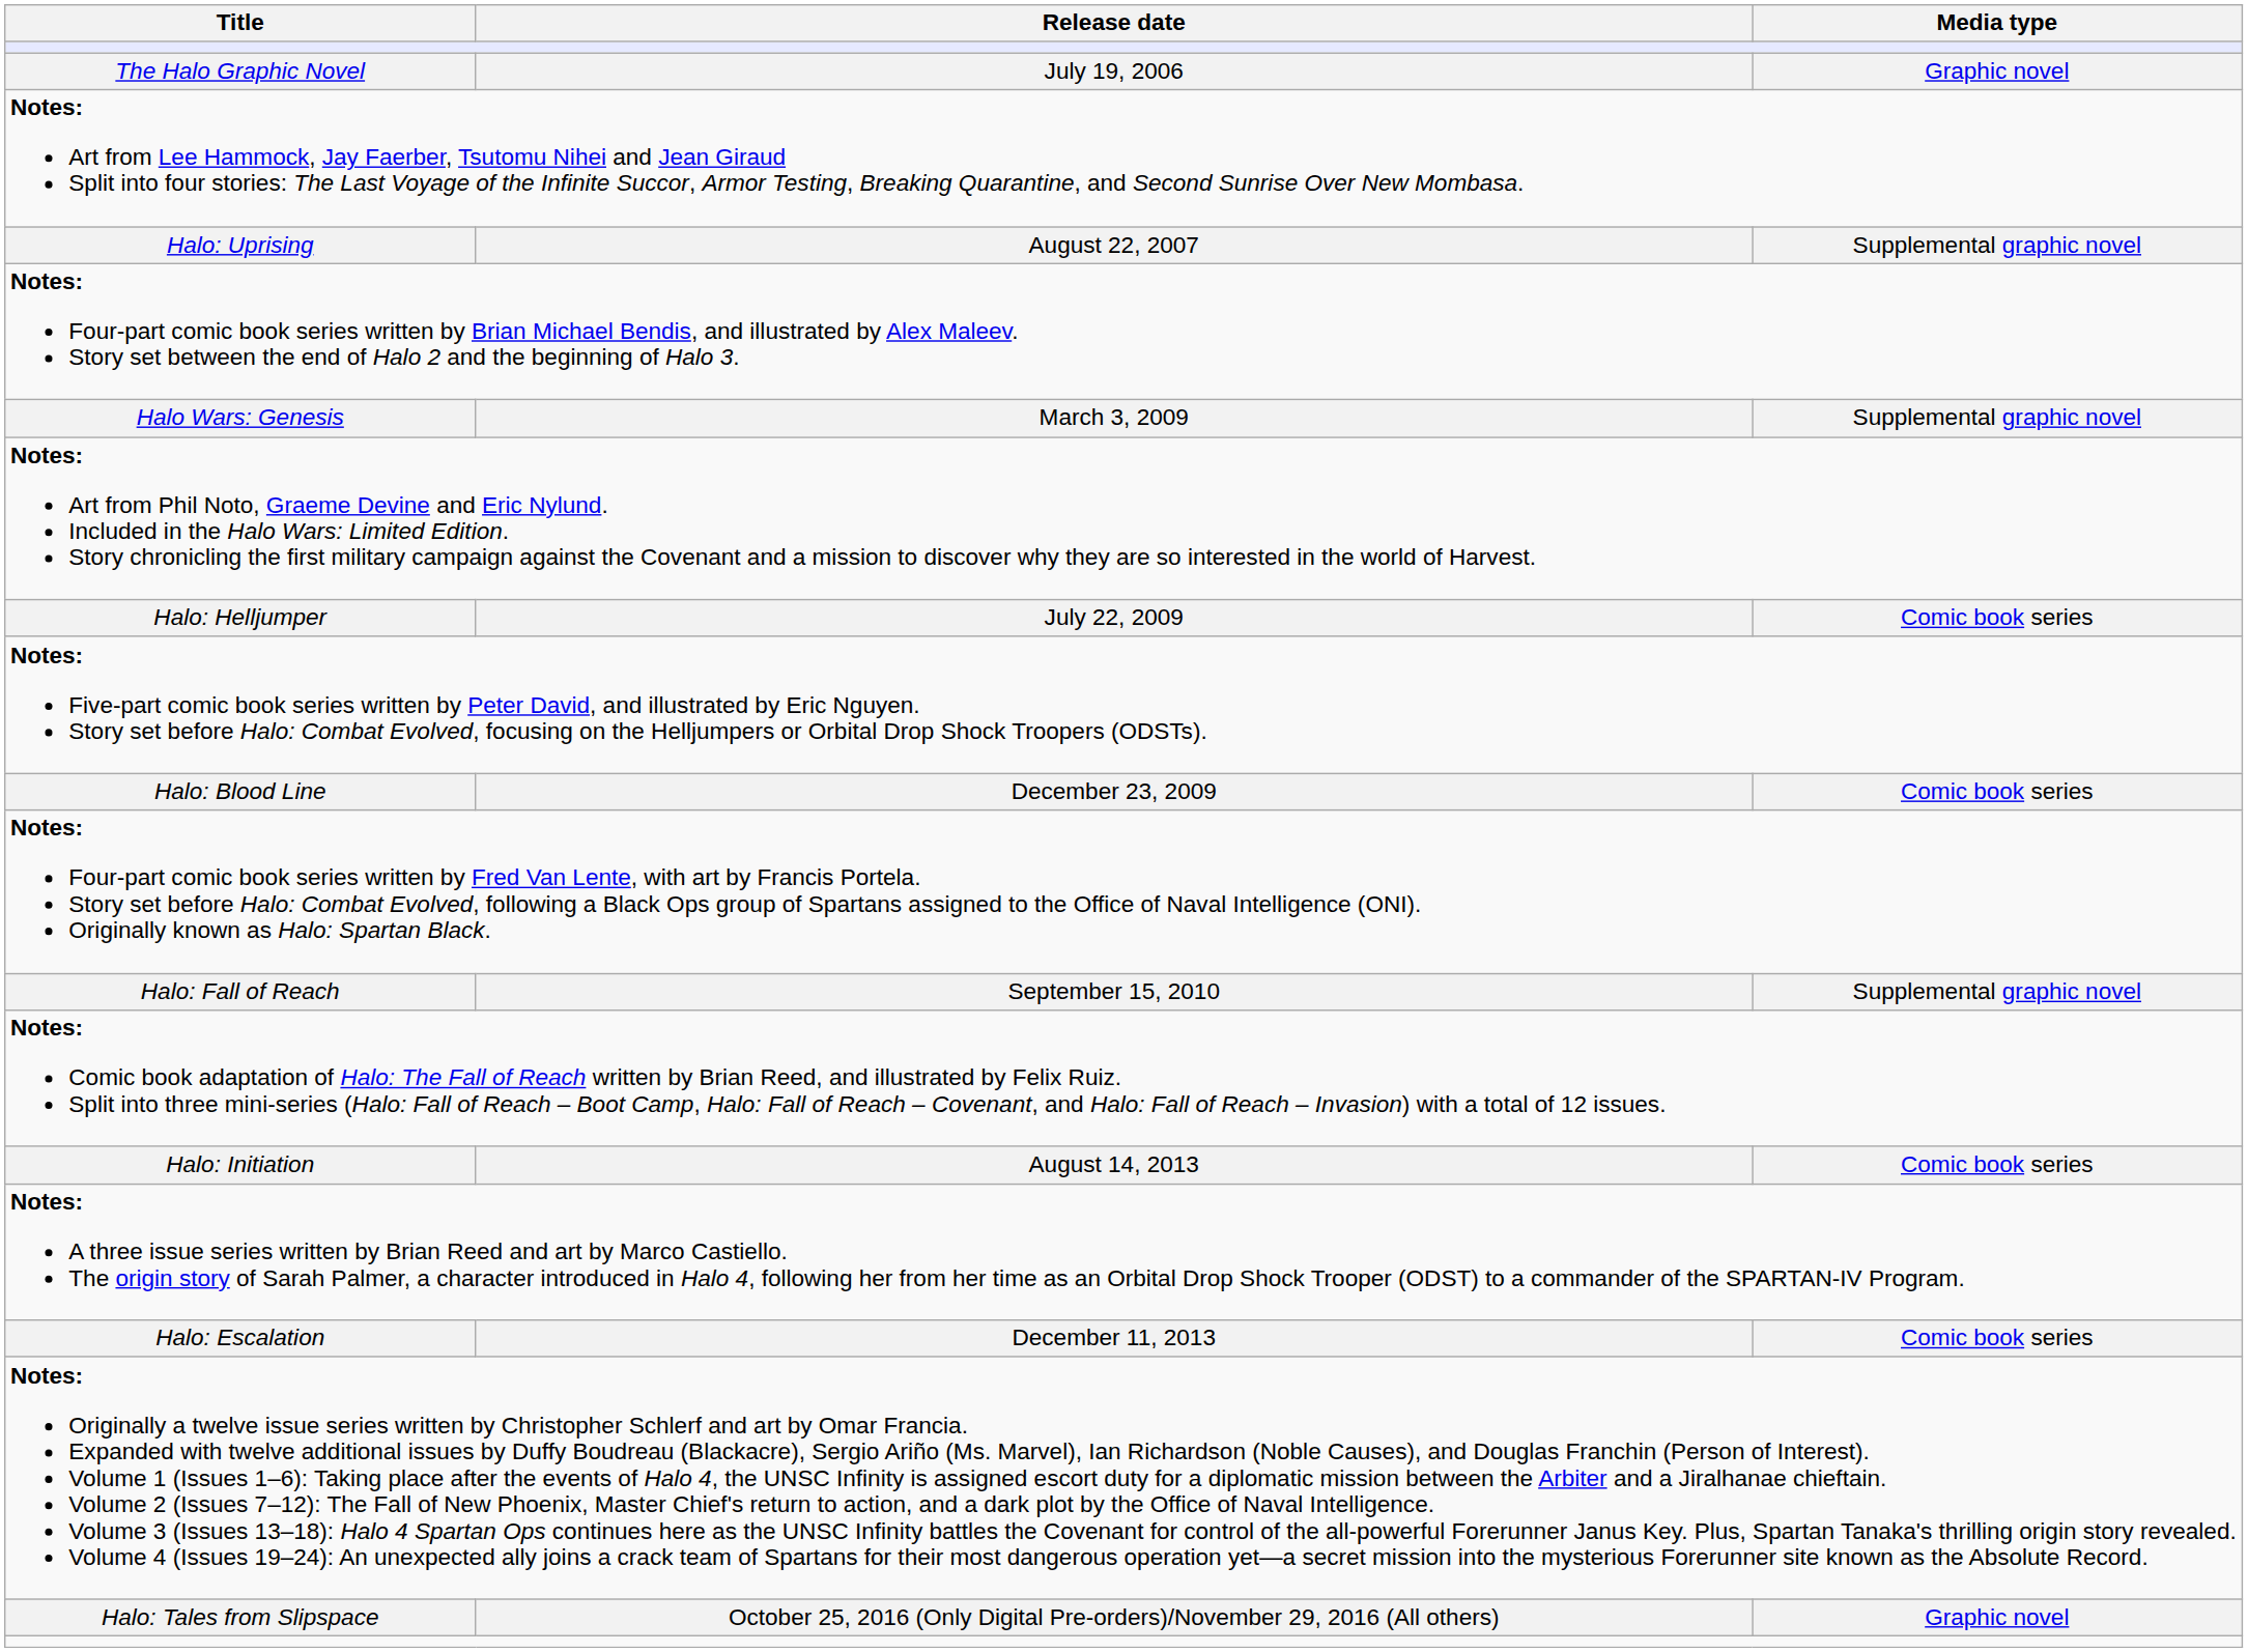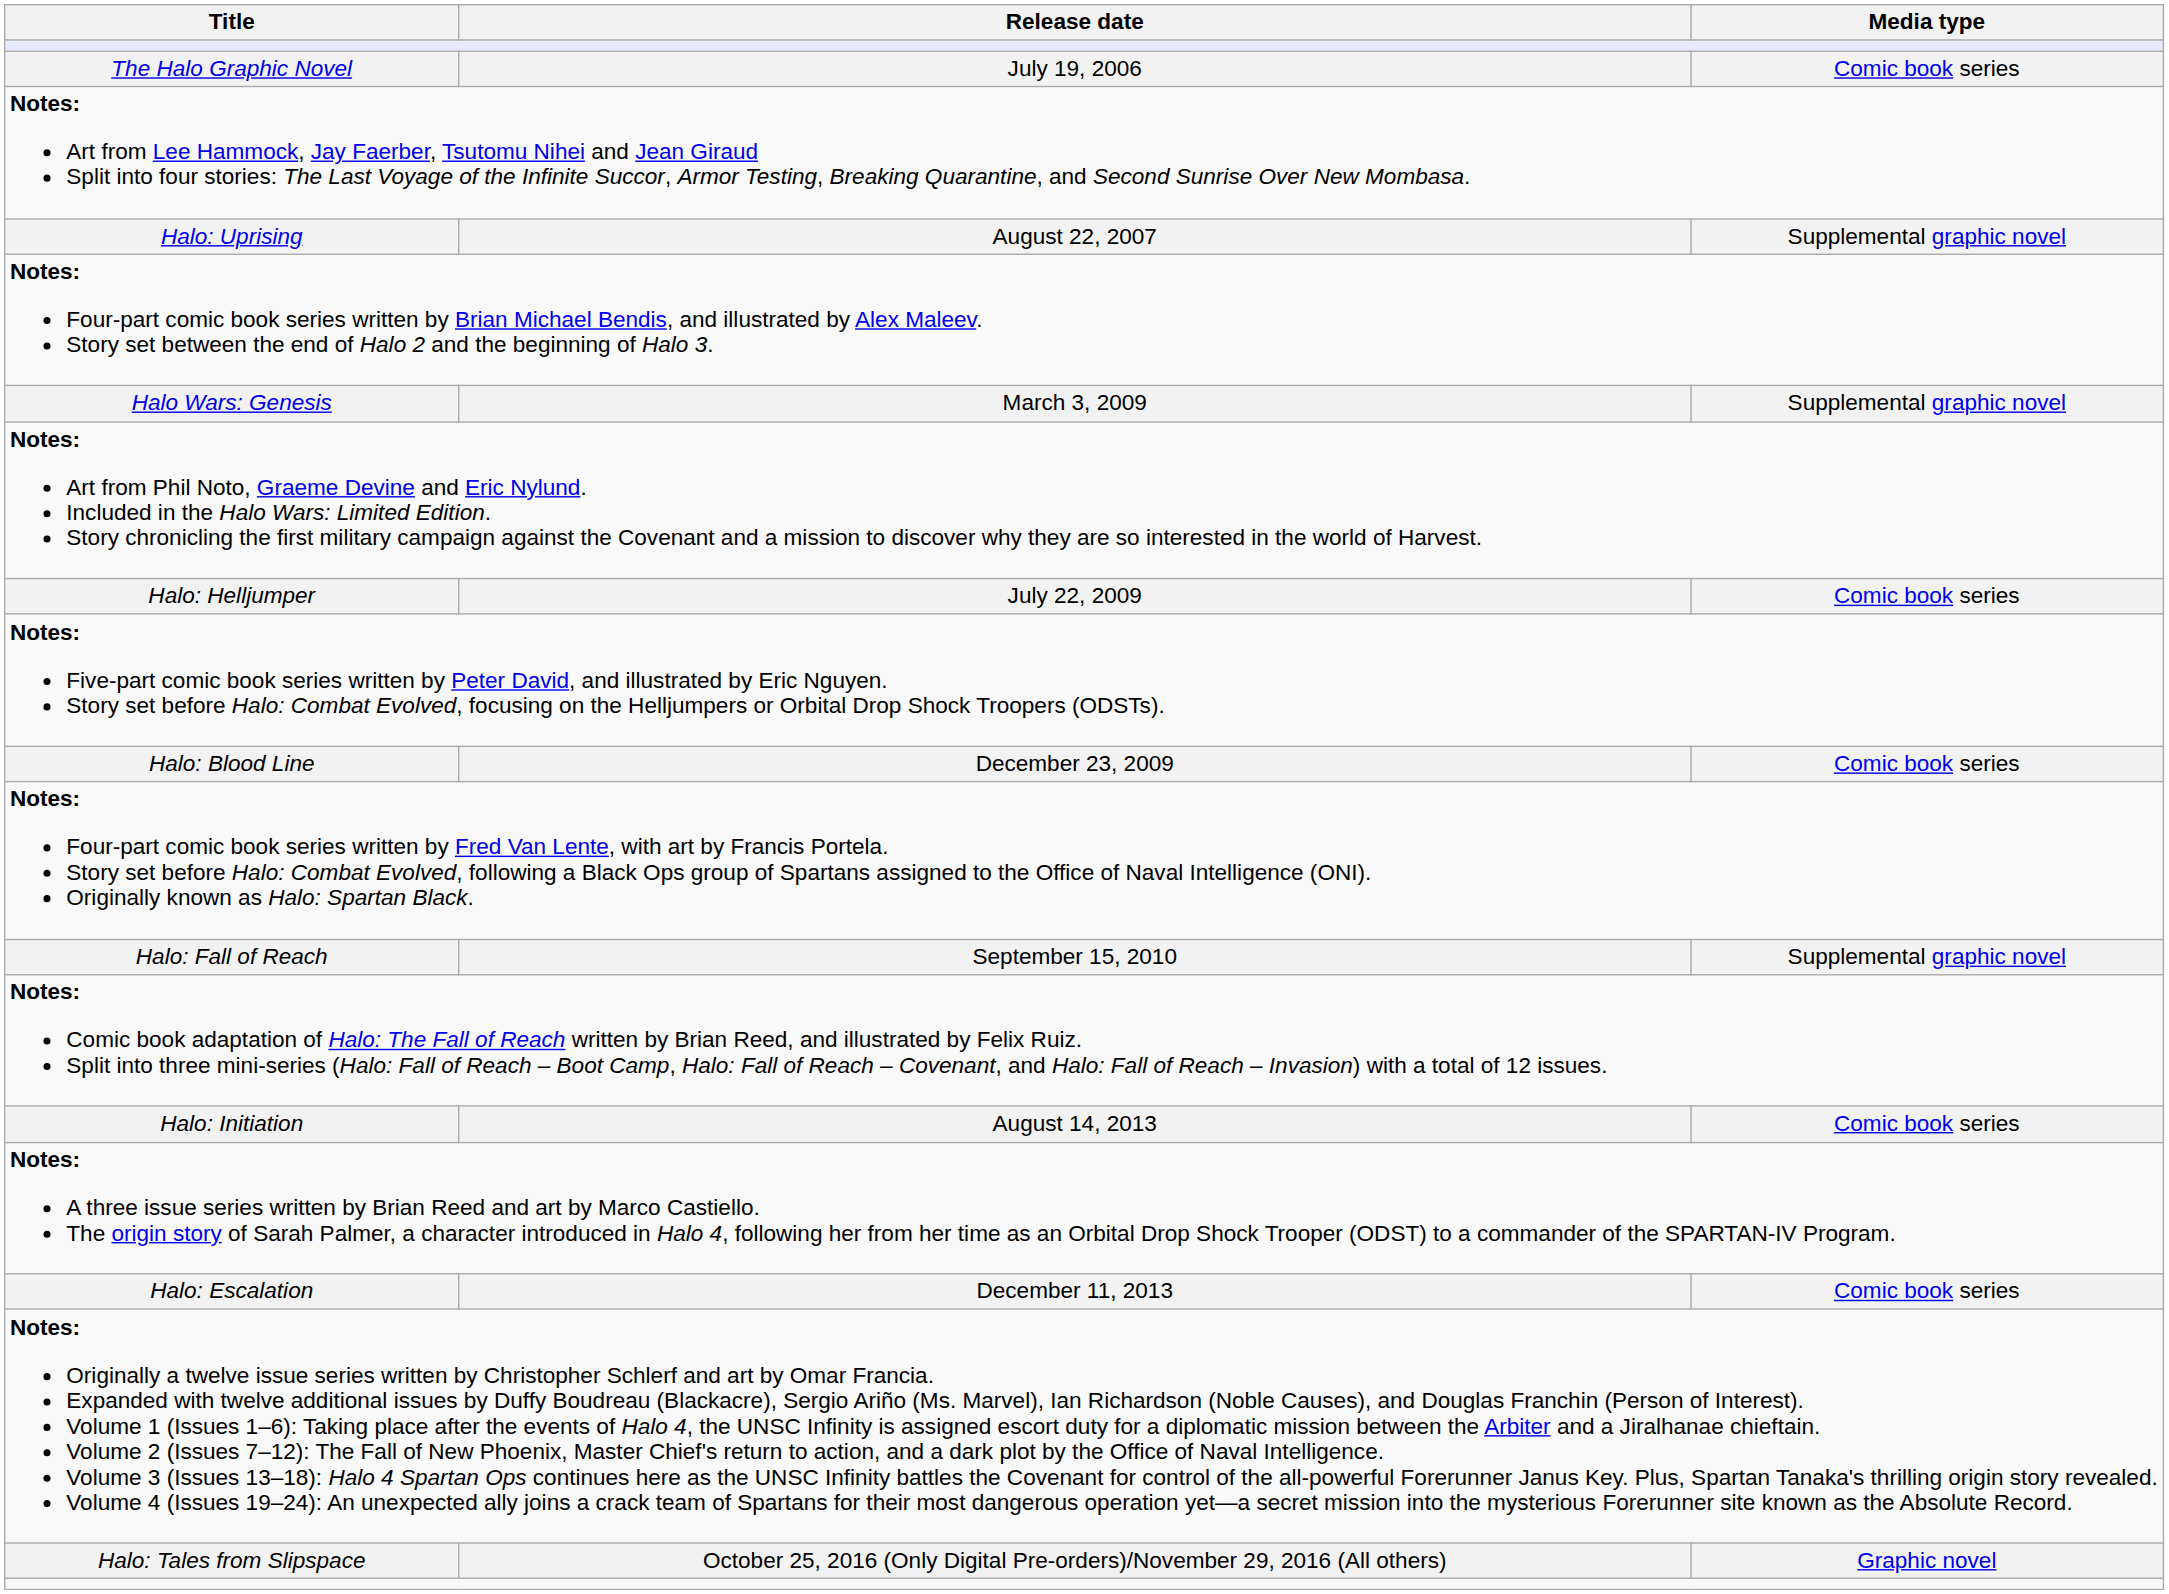 <table class="wikitable">
 <tr style="text-align: center;">
 <th>Title</th>
 <th>Release date</th>
 <th>Media type</th>
 </tr>
 <tr>
 <td colspan="3" bgcolor="#e6e9ff"></td>
 </tr>
 <tr bgcolor="#F2F2F2" align="center">
 <td><em><a href='#'>The Halo Graphic Novel</a></em></td>
 <td>July 19, 2006</td>
-<td><a href='#'>Graphic novel</a></td>
+<td><a href='#'>Comic book</a> series</td>
 </tr>
 <tr>
 <td colspan="3" style="border: none; vertical-align: top;"><strong>Notes:</strong><br><ul><li>Art from <a href='#'>Lee Hammock</a>, <a href='#'>Jay Faerber</a>, <a href='#'>Tsutomu Nihei</a> and <a href='#'>Jean Giraud</a></li><li>Split into four stories: <em>The Last Voyage of the Infinite Succor</em>, <em>Armor Testing</em>, <em>Breaking Quarantine</em>, and <em>Second Sunrise Over New Mombasa</em>.</li></ul></td>
 </tr>
 <tr bgcolor="#F2F2F2" align="center">
 <td><em><a href='#'>Halo: Uprising</a></em></td>
 <td>August 22, 2007</td>
 <td>Supplemental <a href='#'>graphic novel</a></td>
 </tr>
 <tr>
 <td colspan="3" style="border: none; vertical-align: top;"><strong>Notes:</strong><br><ul><li>Four-part comic book series written by <a href='#'>Brian Michael Bendis</a>, and illustrated by <a href='#'>Alex Maleev</a>.</li><li>Story set between the end of <em>Halo 2</em> and the beginning of <em>Halo 3</em>.</li></ul></td>
 </tr>
 <tr bgcolor="#F2F2F2" align="center">
 <td><em><a href='#'>Halo Wars: Genesis</a></em></td>
 <td>March 3, 2009</td>
 <td>Supplemental <a href='#'>graphic novel</a></td>
 </tr>
 <tr>
 <td colspan="3" style="border: none; vertical-align: top;"><strong>Notes:</strong><br><ul><li>Art from Phil Noto, <a href='#'>Graeme Devine</a> and <a href='#'>Eric Nylund</a>.</li><li>Included in the <em>Halo Wars: Limited Edition</em>.</li><li>Story chronicling the first military campaign against the Covenant and a mission to discover why they are so interested in the world of Harvest.</li></ul></td>
 </tr>
 <tr bgcolor="#F2F2F2" align="center">
 <td><em>Halo: Helljumper</em></td>
 <td>July 22, 2009</td>
 <td><a href='#'>Comic book</a> series</td>
 </tr>
 <tr>
 <td colspan="3" style="border: none; vertical-align: top;"><strong>Notes:</strong><br><ul><li>Five-part comic book series written by <a href='#'>Peter David</a>, and illustrated by Eric Nguyen.</li><li>Story set before <em>Halo: Combat Evolved</em>, focusing on the Helljumpers or Orbital Drop Shock Troopers (ODSTs).</li></ul></td>
 </tr>
 <tr bgcolor="#F2F2F2" align="center">
 <td><em>Halo: Blood Line</em></td>
 <td>December 23, 2009</td>
 <td><a href='#'>Comic book</a> series</td>
 </tr>
 <tr>
 <td colspan="3" style="border: none; vertical-align: top;"><strong>Notes:</strong><br><ul><li>Four-part comic book series written by <a href='#'>Fred Van Lente</a>, with art by Francis Portela.</li><li>Story set before <em>Halo: Combat Evolved</em>, following a Black Ops group of Spartans assigned to the Office of Naval Intelligence (ONI).</li><li>Originally known as <em>Halo: Spartan Black</em>.</li></ul></td>
 </tr>
 <tr bgcolor="#F2F2F2" align="center">
 <td><em>Halo: Fall of Reach</em></td>
 <td>September 15, 2010</td>
 <td>Supplemental <a href='#'>graphic novel</a></td>
 </tr>
 <tr>
 <td colspan="3" style="border: none; vertical-align: top;"><strong>Notes:</strong><br><ul><li>Comic book adaptation of <em><a href='#'>Halo: The Fall of Reach</a></em> written by Brian Reed, and illustrated by Felix Ruiz.</li><li>Split into three mini-series (<em>Halo: Fall of Reach – Boot Camp</em>, <em>Halo: Fall of Reach – Covenant</em>, and <em>Halo: Fall of Reach – Invasion</em>) with a total of 12 issues.</li></ul></td>
 </tr>
 <tr bgcolor="#F2F2F2" align="center">
 <td><em>Halo: Initiation</em></td>
 <td>August 14, 2013</td>
 <td><a href='#'>Comic book</a> series</td>
 </tr>
 <tr>
 <td colspan="3" style="border: none; vertical-align: top;"><strong>Notes:</strong><br><ul><li>A three issue series written by Brian Reed and art by Marco Castiello.</li><li>The <a href='#'>origin story</a> of Sarah Palmer, a character introduced in <em>Halo 4</em>, following her from her time as an Orbital Drop Shock Trooper (ODST) to a commander of the SPARTAN-IV Program.</li></ul></td>
 </tr>
 <tr bgcolor="#F2F2F2" align="center">
 <td><em>Halo: Escalation</em></td>
 <td>December 11, 2013</td>
 <td><a href='#'>Comic book</a> series</td>
 </tr>
 <tr>
 <td colspan="3" style="border: none; vertical-align: top;"><strong>Notes:</strong><br><ul><li>Originally a twelve issue series written by Christopher Schlerf and art by Omar Francia.</li><li>Expanded with twelve additional issues by Duffy Boudreau (Blackacre), Sergio Ariño (Ms. Marvel), Ian Richardson (Noble Causes), and Douglas Franchin (Person of Interest).</li><li>Volume 1 (Issues 1–6): Taking place after the events of <em>Halo 4</em>, the UNSC Infinity is assigned escort duty for a diplomatic mission between the <a href='#'>Arbiter</a> and a Jiralhanae chieftain.</li><li>Volume 2 (Issues 7–12): The Fall of New Phoenix, Master Chief's return to action, and a dark plot by the Office of Naval Intelligence.</li><li>Volume 3 (Issues 13–18): <em>Halo 4 Spartan Ops</em> continues here as the UNSC Infinity battles the Covenant for control of the all-powerful Forerunner Janus Key. Plus, Spartan Tanaka's thrilling origin story revealed.</li><li>Volume 4 (Issues 19–24): An unexpected ally joins a crack team of Spartans for their most dangerous operation yet—a secret mission into the mysterious Forerunner site known as the Absolute Record.</li></ul></td>
 </tr>
 <tr bgcolor="#F2F2F2" align="center">
 <td><em>Halo: Tales from Slipspace</em></td>
 <td>October 25, 2016 (Only Digital Pre-orders)/November 29, 2016 (All others)</td>
 <td><a href='#'>Graphic novel</a></td>
 </tr>
 <tr>
 <td colspan="3" style="border: none; vertical-align: top;"></td>
 </tr>
 </table>
